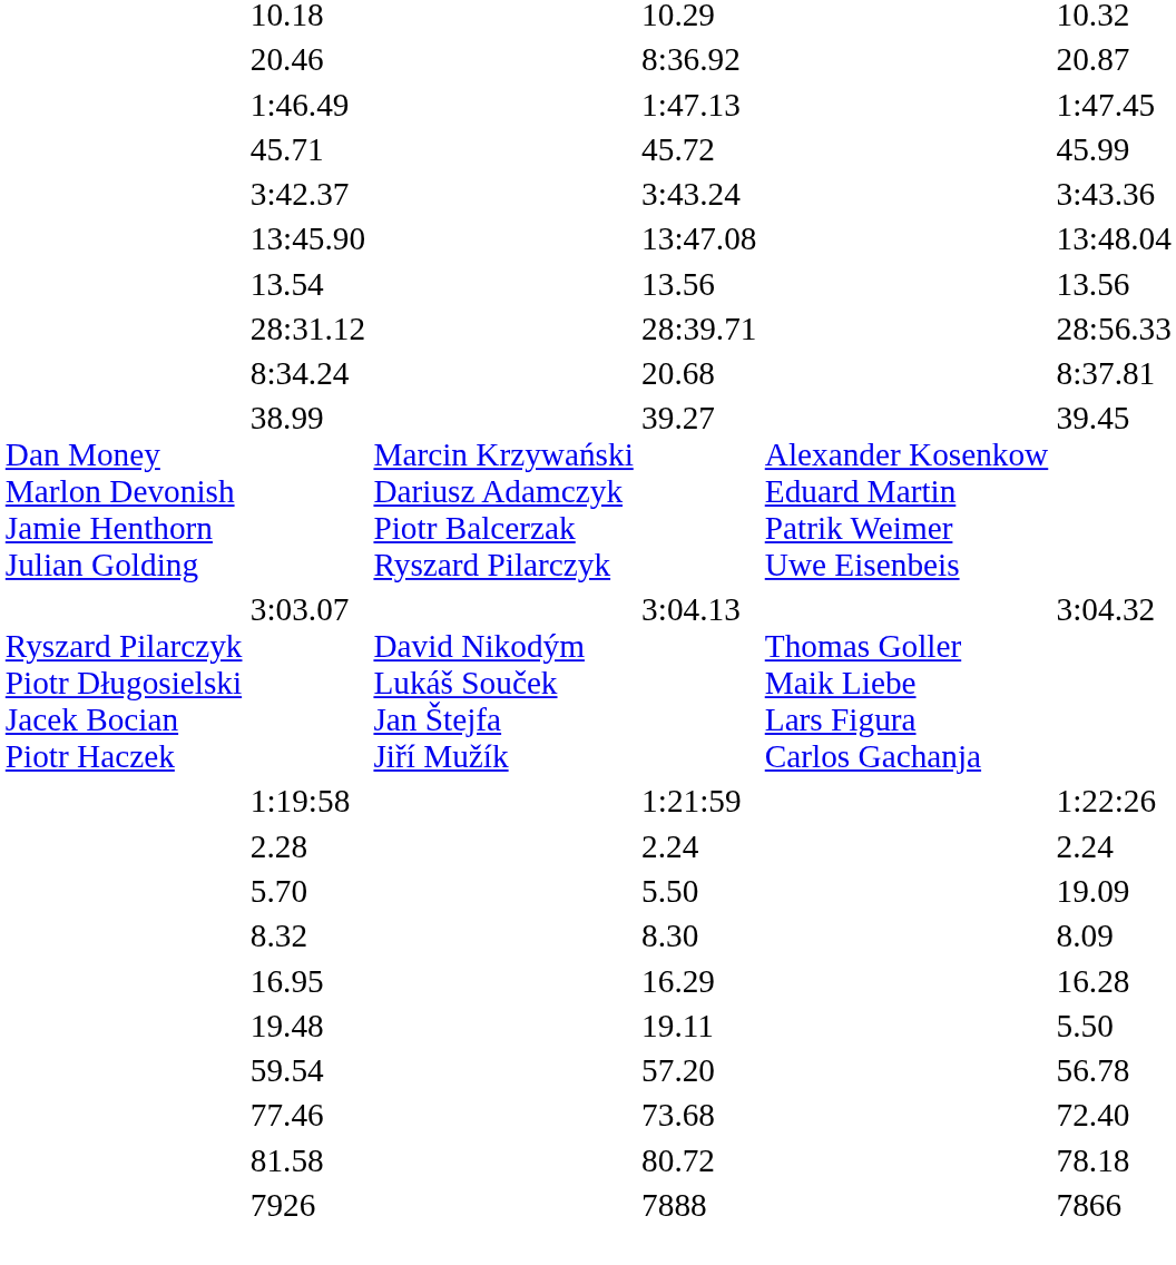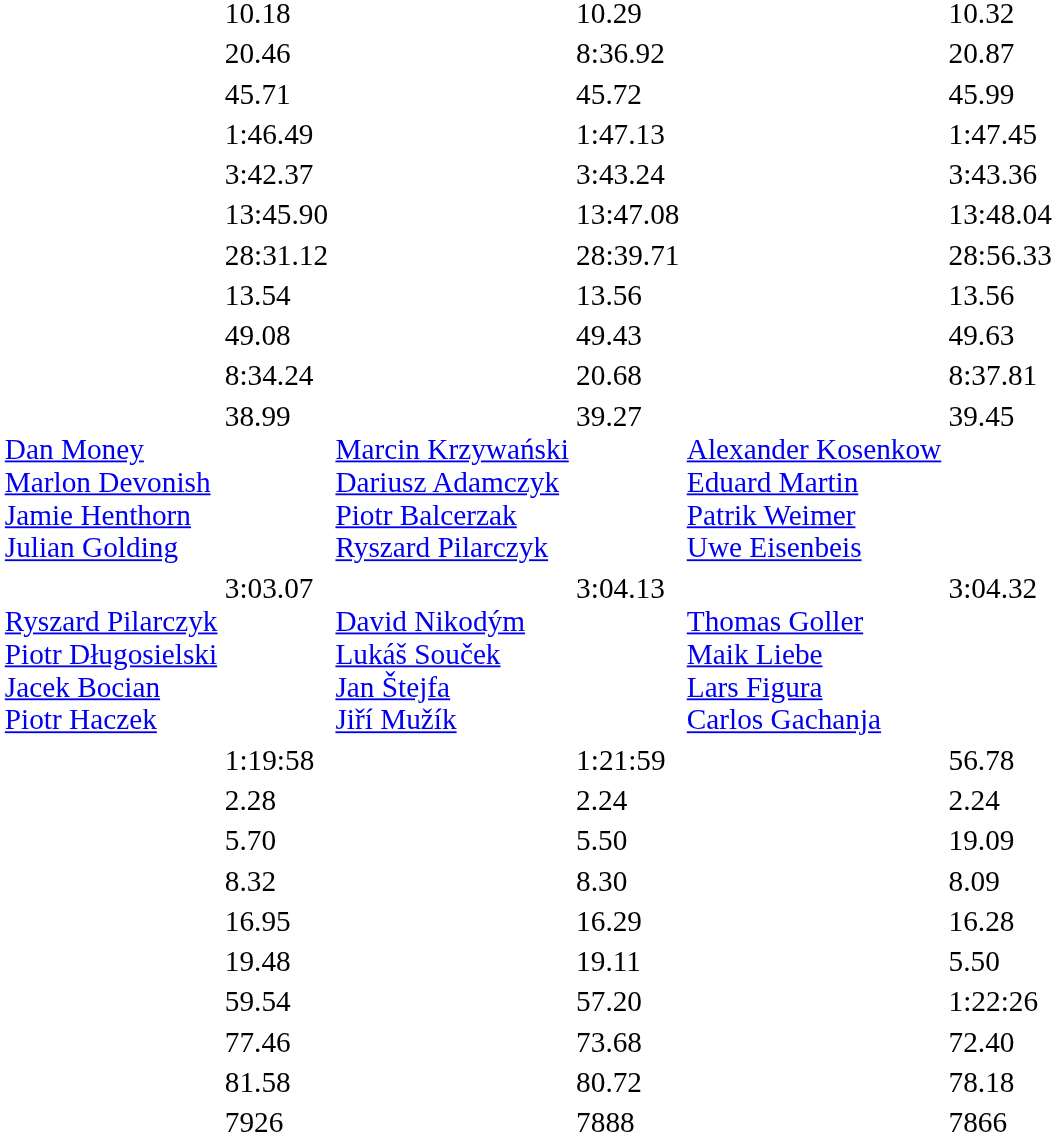 <table>
 <tr>
 <td></td>
 <td></td>
 <td>10.18</td>
 <td></td>
 <td>10.29</td>
 <td></td>
 <td>10.32</td>
 </tr>
 <tr>
 <td></td>
 <td></td>
 <td>20.46</td>
 <td></td>
 <td>8:36.92</td>
 <td></td>
 <td>20.87</td>
 </tr>
 <tr>
 <td></td>
 <td></td>
+<td>45.71</td>
+<td></td>
+<td>45.72</td>
+<td></td>
+<td>45.99</td>
+</tr>
+<tr>
+<td></td>
+<td></td>
 <td>1:46.49</td>
 <td></td>
 <td>1:47.13</td>
 <td></td>
 <td>1:47.45</td>
-</tr>
-<tr>
-<td></td>
-<td></td>
-<td>45.71</td>
-<td></td>
-<td>45.72</td>
-<td></td>
-<td>45.99</td>
 </tr>
 <tr>
 <td></td>
 <td></td>
 <td>3:42.37</td>
 <td></td>
 <td>3:43.24</td>
 <td></td>
 <td>3:43.36</td>
 </tr>
 <tr>
 <td></td>
 <td></td>
 <td>13:45.90</td>
 <td></td>
 <td>13:47.08</td>
 <td></td>
 <td>13:48.04</td>
 </tr>
 <tr>
 <td></td>
 <td></td>
+<td>28:31.12</td>
+<td></td>
+<td>28:39.71</td>
+<td></td>
+<td>28:56.33</td>
+</tr>
+<tr>
+<td></td>
+<td></td>
 <td>13.54</td>
 <td></td>
 <td>13.56</td>
 <td></td>
 <td>13.56</td>
 </tr>
 <tr>
 <td></td>
 <td></td>
-<td>28:31.12</td>
+<td>49.08</td>
 <td></td>
-<td>28:39.71</td>
+<td>49.43</td>
 <td></td>
-<td>28:56.33</td>
+<td>49.63</td>
 </tr>
 <tr>
 <td></td>
 <td></td>
 <td>8:34.24</td>
 <td></td>
 <td>20.68</td>
 <td></td>
 <td>8:37.81</td>
 </tr>
 <tr valign=top>
 <td></td>
 <td><em></em><br> <a href='#'>Dan Money</a><br><a href='#'>Marlon Devonish</a><br> <a href='#'>Jamie Henthorn</a> <br><a href='#'>Julian Golding</a></td>
 <td>38.99</td>
 <td><em></em><br><a href='#'>Marcin Krzywański</a><br><a href='#'>Dariusz Adamczyk</a><br><a href='#'>Piotr Balcerzak</a><br><a href='#'>Ryszard Pilarczyk</a></td>
 <td>39.27</td>
 <td><em></em><br><a href='#'>Alexander Kosenkow</a><br><a href='#'>Eduard Martin</a> <br><a href='#'>Patrik Weimer</a><br><a href='#'>Uwe Eisenbeis</a></td>
 <td>39.45</td>
 </tr>
 <tr valign=top>
 <td></td>
 <td><em></em><br><a href='#'>Ryszard Pilarczyk</a><br><a href='#'>Piotr Długosielski</a><br><a href='#'>Jacek Bocian</a><br> <a href='#'>Piotr Haczek</a></td>
 <td>3:03.07</td>
 <td><em></em><br><a href='#'>David Nikodým</a><br> <a href='#'>Lukáš Souček</a><br> <a href='#'>Jan Štejfa</a><br><a href='#'>Jiří Mužík</a></td>
 <td>3:04.13</td>
 <td><em></em><br><a href='#'>Thomas Goller</a> <br><a href='#'>Maik Liebe</a><br><a href='#'>Lars Figura</a><br><a href='#'>Carlos Gachanja</a></td>
 <td>3:04.32</td>
 </tr>
 <tr>
 <td></td>
 <td></td>
 <td>1:19:58</td>
 <td></td>
 <td>1:21:59</td>
 <td></td>
-<td>1:22:26</td>
+<td>56.78</td>
 </tr>
 <tr>
 <td></td>
 <td></td>
 <td>2.28</td>
 <td></td>
 <td>2.24</td>
 <td></td>
 <td>2.24</td>
 </tr>
 <tr>
 <td></td>
 <td></td>
 <td>5.70</td>
 <td></td>
 <td>5.50</td>
 <td></td>
 <td>19.09</td>
 </tr>
 <tr>
 <td></td>
 <td></td>
 <td>8.32</td>
 <td></td>
 <td>8.30</td>
 <td></td>
 <td>8.09</td>
 </tr>
 <tr>
 <td></td>
 <td></td>
 <td>16.95</td>
 <td></td>
 <td>16.29</td>
 <td></td>
 <td>16.28</td>
 </tr>
 <tr>
 <td></td>
 <td></td>
 <td>19.48</td>
 <td></td>
 <td>19.11</td>
 <td></td>
 <td>5.50</td>
 </tr>
 <tr>
 <td></td>
 <td></td>
 <td>59.54</td>
 <td></td>
 <td>57.20</td>
 <td></td>
-<td>56.78</td>
+<td>1:22:26</td>
 </tr>
 <tr>
 <td></td>
 <td></td>
 <td>77.46</td>
 <td></td>
 <td>73.68</td>
 <td></td>
 <td>72.40</td>
 </tr>
 <tr>
 <td></td>
 <td></td>
 <td>81.58</td>
 <td></td>
 <td>80.72</td>
 <td></td>
 <td>78.18</td>
 </tr>
 <tr>
 <td></td>
 <td></td>
 <td>7926</td>
 <td></td>
 <td>7888</td>
 <td></td>
 <td>7866</td>
 </tr>
 </table>
